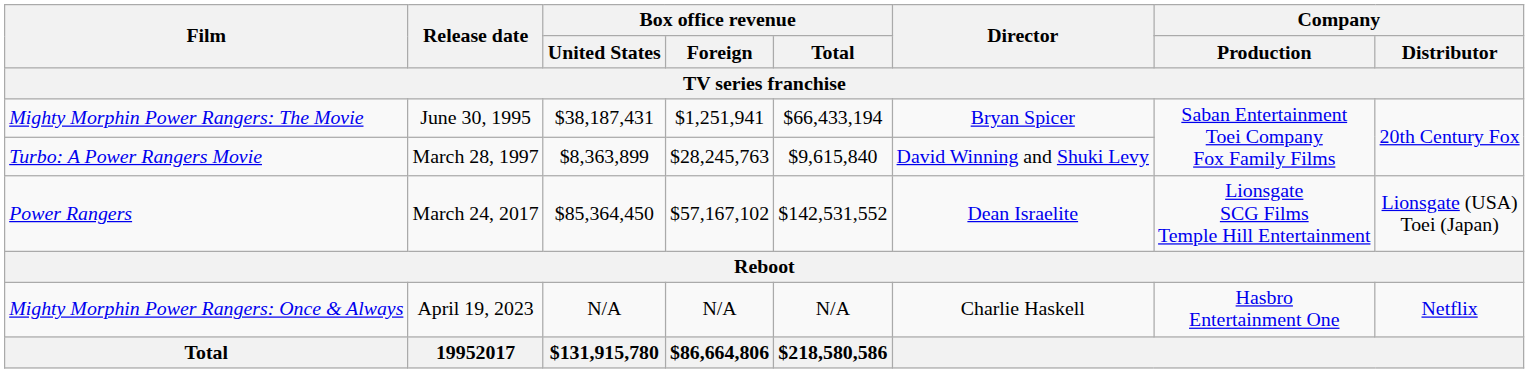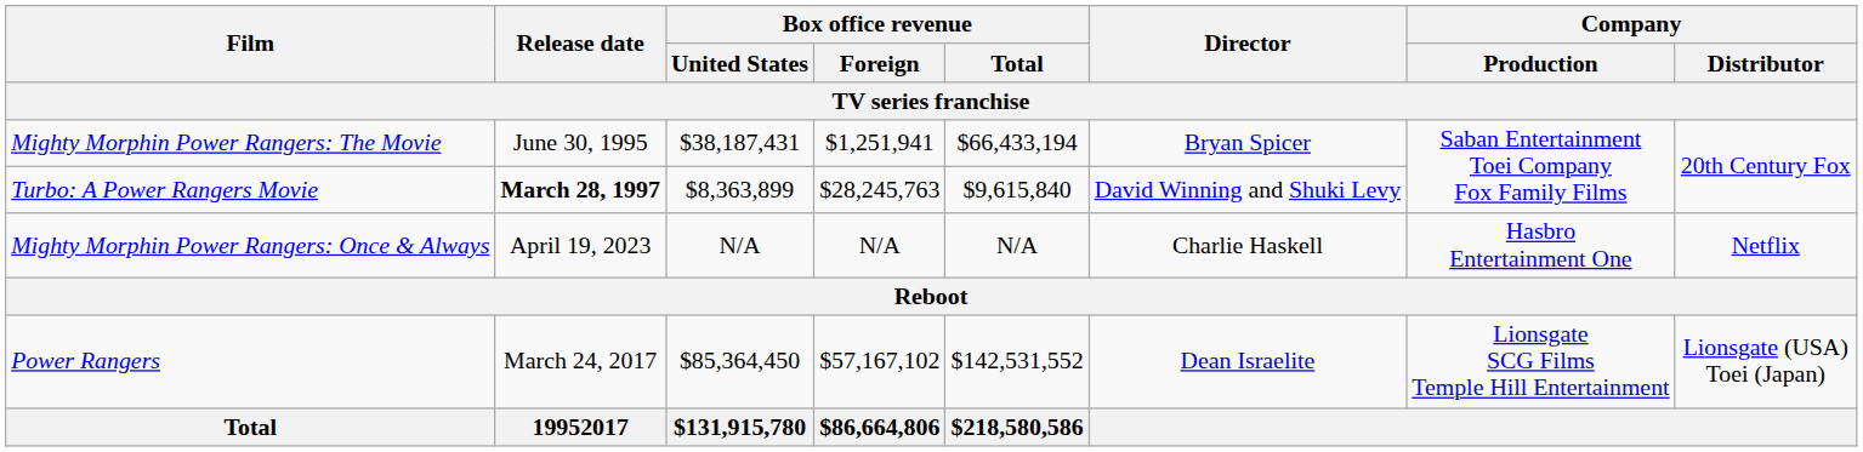 <table class="wikitable">
 <tr>
 <th rowspan="2">Film</th>
 <th rowspan="2">Release date</th>
 <th colspan="3">Box office revenue</th>
 <th rowspan="2">Director</th>
 <th colspan="2">Company</th>
 </tr>
 <tr>
 <th style="text-align:center;">United States</th>
 <th style="text-align:center;">Foreign</th>
 <th style="text-align:center;">Total</th>
 <th style="text-align:center;">Production</th>
 <th style="text-align:center;">Distributor</th>
 </tr>
 <tr>
 <th colspan="8">TV series franchise</th>
 </tr>
 <tr>
 <td><em><a href='#'>Mighty Morphin Power Rangers: The Movie</a></em></td>
 <td style="text-align:center;">June 30, 1995</td>
 <td style="text-align:center;">$38,187,431</td>
 <td style="text-align:center;">$1,251,941</td>
 <td style="text-align:center;">$66,433,194</td>
 <td style="text-align:center;"><a href='#'>Bryan Spicer</a></td>
 <td rowspan="2" style="text-align:center;"><a href='#'>Saban Entertainment</a><br><a href='#'>Toei Company</a><br><a href='#'>Fox Family Films</a></td>
 <td rowspan="2" style="text-align:center;"><a href='#'>20th Century Fox</a></td>
 </tr>
 <tr>
 <td><em><a href='#'>Turbo: A Power Rangers Movie</a></em></td>
-<td style="text-align:center;">March 28, 1997</td>
+<td style="text-align:center;"><strong>March 28, 1997</strong></td>
 <td style="text-align:center;">$8,363,899</td>
 <td style="text-align:center;">$28,245,763</td>
 <td style="text-align:center;">$9,615,840</td>
 <td style="text-align:center;"><a href='#'>David Winning</a> and <a href='#'>Shuki Levy</a></td>
+</tr>
+<tr>
+<td><em><a href='#'>Mighty Morphin Power Rangers: Once & Always</a></em></td>
+<td style="text-align:center;">April 19, 2023</td>
+<td style="text-align:center;">N/A</td>
+<td style="text-align:center;">N/A</td>
+<td style="text-align:center;">N/A</td>
+<td style="text-align:center;">Charlie Haskell</td>
+<td style="text-align:center;"><a href='#'>Hasbro</a><br><a href='#'>Entertainment One</a></td>
+<td style="text-align:center;"><a href='#'>Netflix</a></td>
+</tr>
+<tr>
+<th colspan="8">Reboot</th>
 </tr>
 <tr>
 <td><em><a href='#'>Power Rangers</a></em></td>
 <td style="text-align:center;">March 24, 2017</td>
 <td style="text-align:center;">$85,364,450</td>
 <td style="text-align:center;">$57,167,102</td>
 <td style="text-align:center;">$142,531,552</td>
 <td style="text-align:center;"><a href='#'>Dean Israelite</a></td>
 <td style="text-align:center;"><a href='#'>Lionsgate</a><br><a href='#'>SCG Films</a><br><a href='#'>Temple Hill Entertainment</a></td>
 <td style="text-align:center;"><a href='#'>Lionsgate</a> (USA)<br>Toei (Japan)</td>
 </tr>
 <tr>
-<th colspan="8">Reboot</th>
-</tr>
-<tr>
-<td><em><a href='#'>Mighty Morphin Power Rangers: Once & Always</a></em></td>
-<td style="text-align:center;">April 19, 2023</td>
-<td style="text-align:center;">N/A</td>
-<td style="text-align:center;">N/A</td>
-<td style="text-align:center;">N/A</td>
-<td style="text-align:center;">Charlie Haskell</td>
-<td style="text-align:center;"><a href='#'>Hasbro</a><br><a href='#'>Entertainment One</a></td>
-<td style="text-align:center;"><a href='#'>Netflix</a></td>
-</tr>
-<tr>
 <th>Total</th>
 <th>19952017</th>
 <th>$131,915,780</th>
 <th>$86,664,806</th>
 <th>$218,580,586</th>
 <th colspan="3"></th>
 </tr>
 </table>
